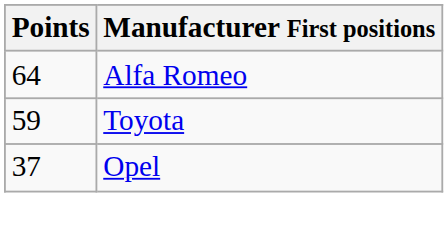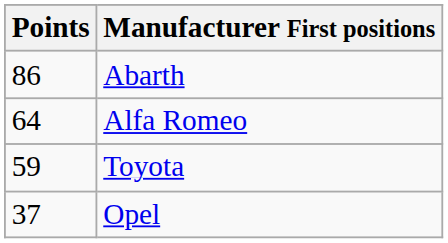 <table class="wikitable">
 <tr>
 <th>Points</th>
 <th>Manufacturer <small>First positions</small></th>
+</tr>
+<tr>
+<td>86</td>
+<td> <a href='#'>Abarth</a></td>
 </tr>
 <tr>
 <td>64</td>
 <td> <a href='#'>Alfa Romeo</a></td>
 </tr>
 <tr>
 <td>59</td>
 <td> <a href='#'>Toyota</a></td>
 </tr>
 <tr>
 <td>37</td>
 <td> <a href='#'>Opel</a></td>
 </tr>
 </table>
